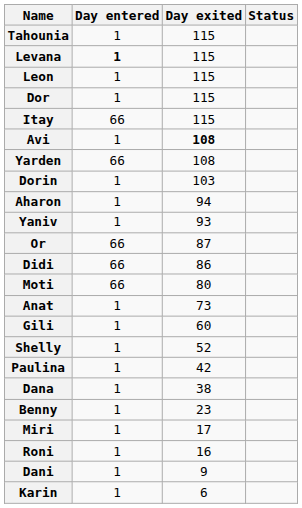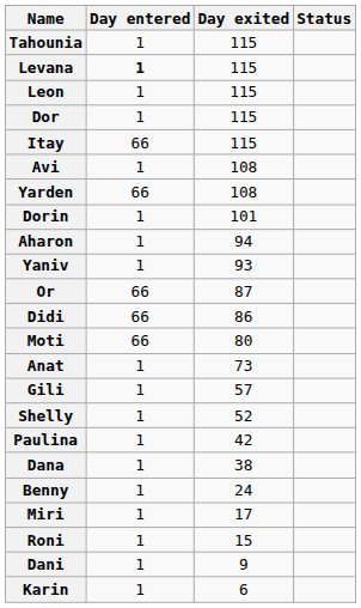 <table class="wikitable sortable" style="text-align:center;">
 <tr>
 <th>Name</th>
 <th>Day entered</th>
 <th>Day exited</th>
 <th>Status</th>
 </tr>
 <tr>
 <th>Tahounia</th>
 <td>1</td>
 <td>115</td>
 <td></td>
 </tr>
 <tr>
 <th>Levana</th>
 <td><strong>1</strong></td>
 <td>115</td>
 <td></td>
 </tr>
 <tr>
 <th>Leon</th>
 <td>1</td>
 <td>115</td>
 <td></td>
 </tr>
 <tr>
 <th>Dor</th>
 <td>1</td>
 <td>115</td>
 <td></td>
 </tr>
 <tr>
 <th>Itay</th>
 <td>66</td>
 <td>115</td>
 <td></td>
 </tr>
 <tr>
 <th>Avi</th>
 <td>1</td>
-<td><strong>108</strong></td>
+<td>108</td>
 <td></td>
 </tr>
 <tr>
 <th>Yarden</th>
 <td>66</td>
 <td>108</td>
 <td></td>
 </tr>
 <tr>
 <th>Dorin</th>
 <td>1</td>
-<td>103</td>
+<td>101</td>
 <td></td>
 </tr>
 <tr>
 <th>Aharon</th>
 <td>1</td>
 <td>94</td>
 <td></td>
 </tr>
 <tr>
 <th>Yaniv</th>
 <td>1</td>
 <td>93</td>
 <td></td>
 </tr>
 <tr>
 <th>Or</th>
 <td>66</td>
 <td>87</td>
 <td></td>
 </tr>
 <tr>
 <th>Didi</th>
 <td>66</td>
 <td>86</td>
 <td></td>
 </tr>
 <tr>
 <th>Moti</th>
 <td>66</td>
 <td>80</td>
 <td></td>
 </tr>
 <tr>
 <th>Anat</th>
 <td>1</td>
 <td>73</td>
 <td></td>
 </tr>
 <tr>
 <th>Gili</th>
 <td>1</td>
-<td>60</td>
+<td>57</td>
 <td></td>
 </tr>
 <tr>
 <th>Shelly</th>
 <td>1</td>
 <td>52</td>
 <td></td>
 </tr>
 <tr>
 <th>Paulina</th>
 <td>1</td>
 <td>42</td>
 <td></td>
 </tr>
 <tr>
 <th>Dana</th>
 <td>1</td>
 <td>38</td>
 <td></td>
 </tr>
 <tr>
 <th>Benny</th>
 <td>1</td>
-<td>23</td>
+<td>24</td>
 <td></td>
 </tr>
 <tr>
 <th>Miri</th>
 <td>1</td>
 <td>17</td>
 <td></td>
 </tr>
 <tr>
 <th>Roni</th>
 <td>1</td>
-<td>16</td>
+<td>15</td>
 <td></td>
 </tr>
 <tr>
 <th>Dani</th>
 <td>1</td>
 <td>9</td>
 <td></td>
 </tr>
 <tr>
 <th>Karin</th>
 <td>1</td>
 <td>6</td>
 <td></td>
 </tr>
 </table>
